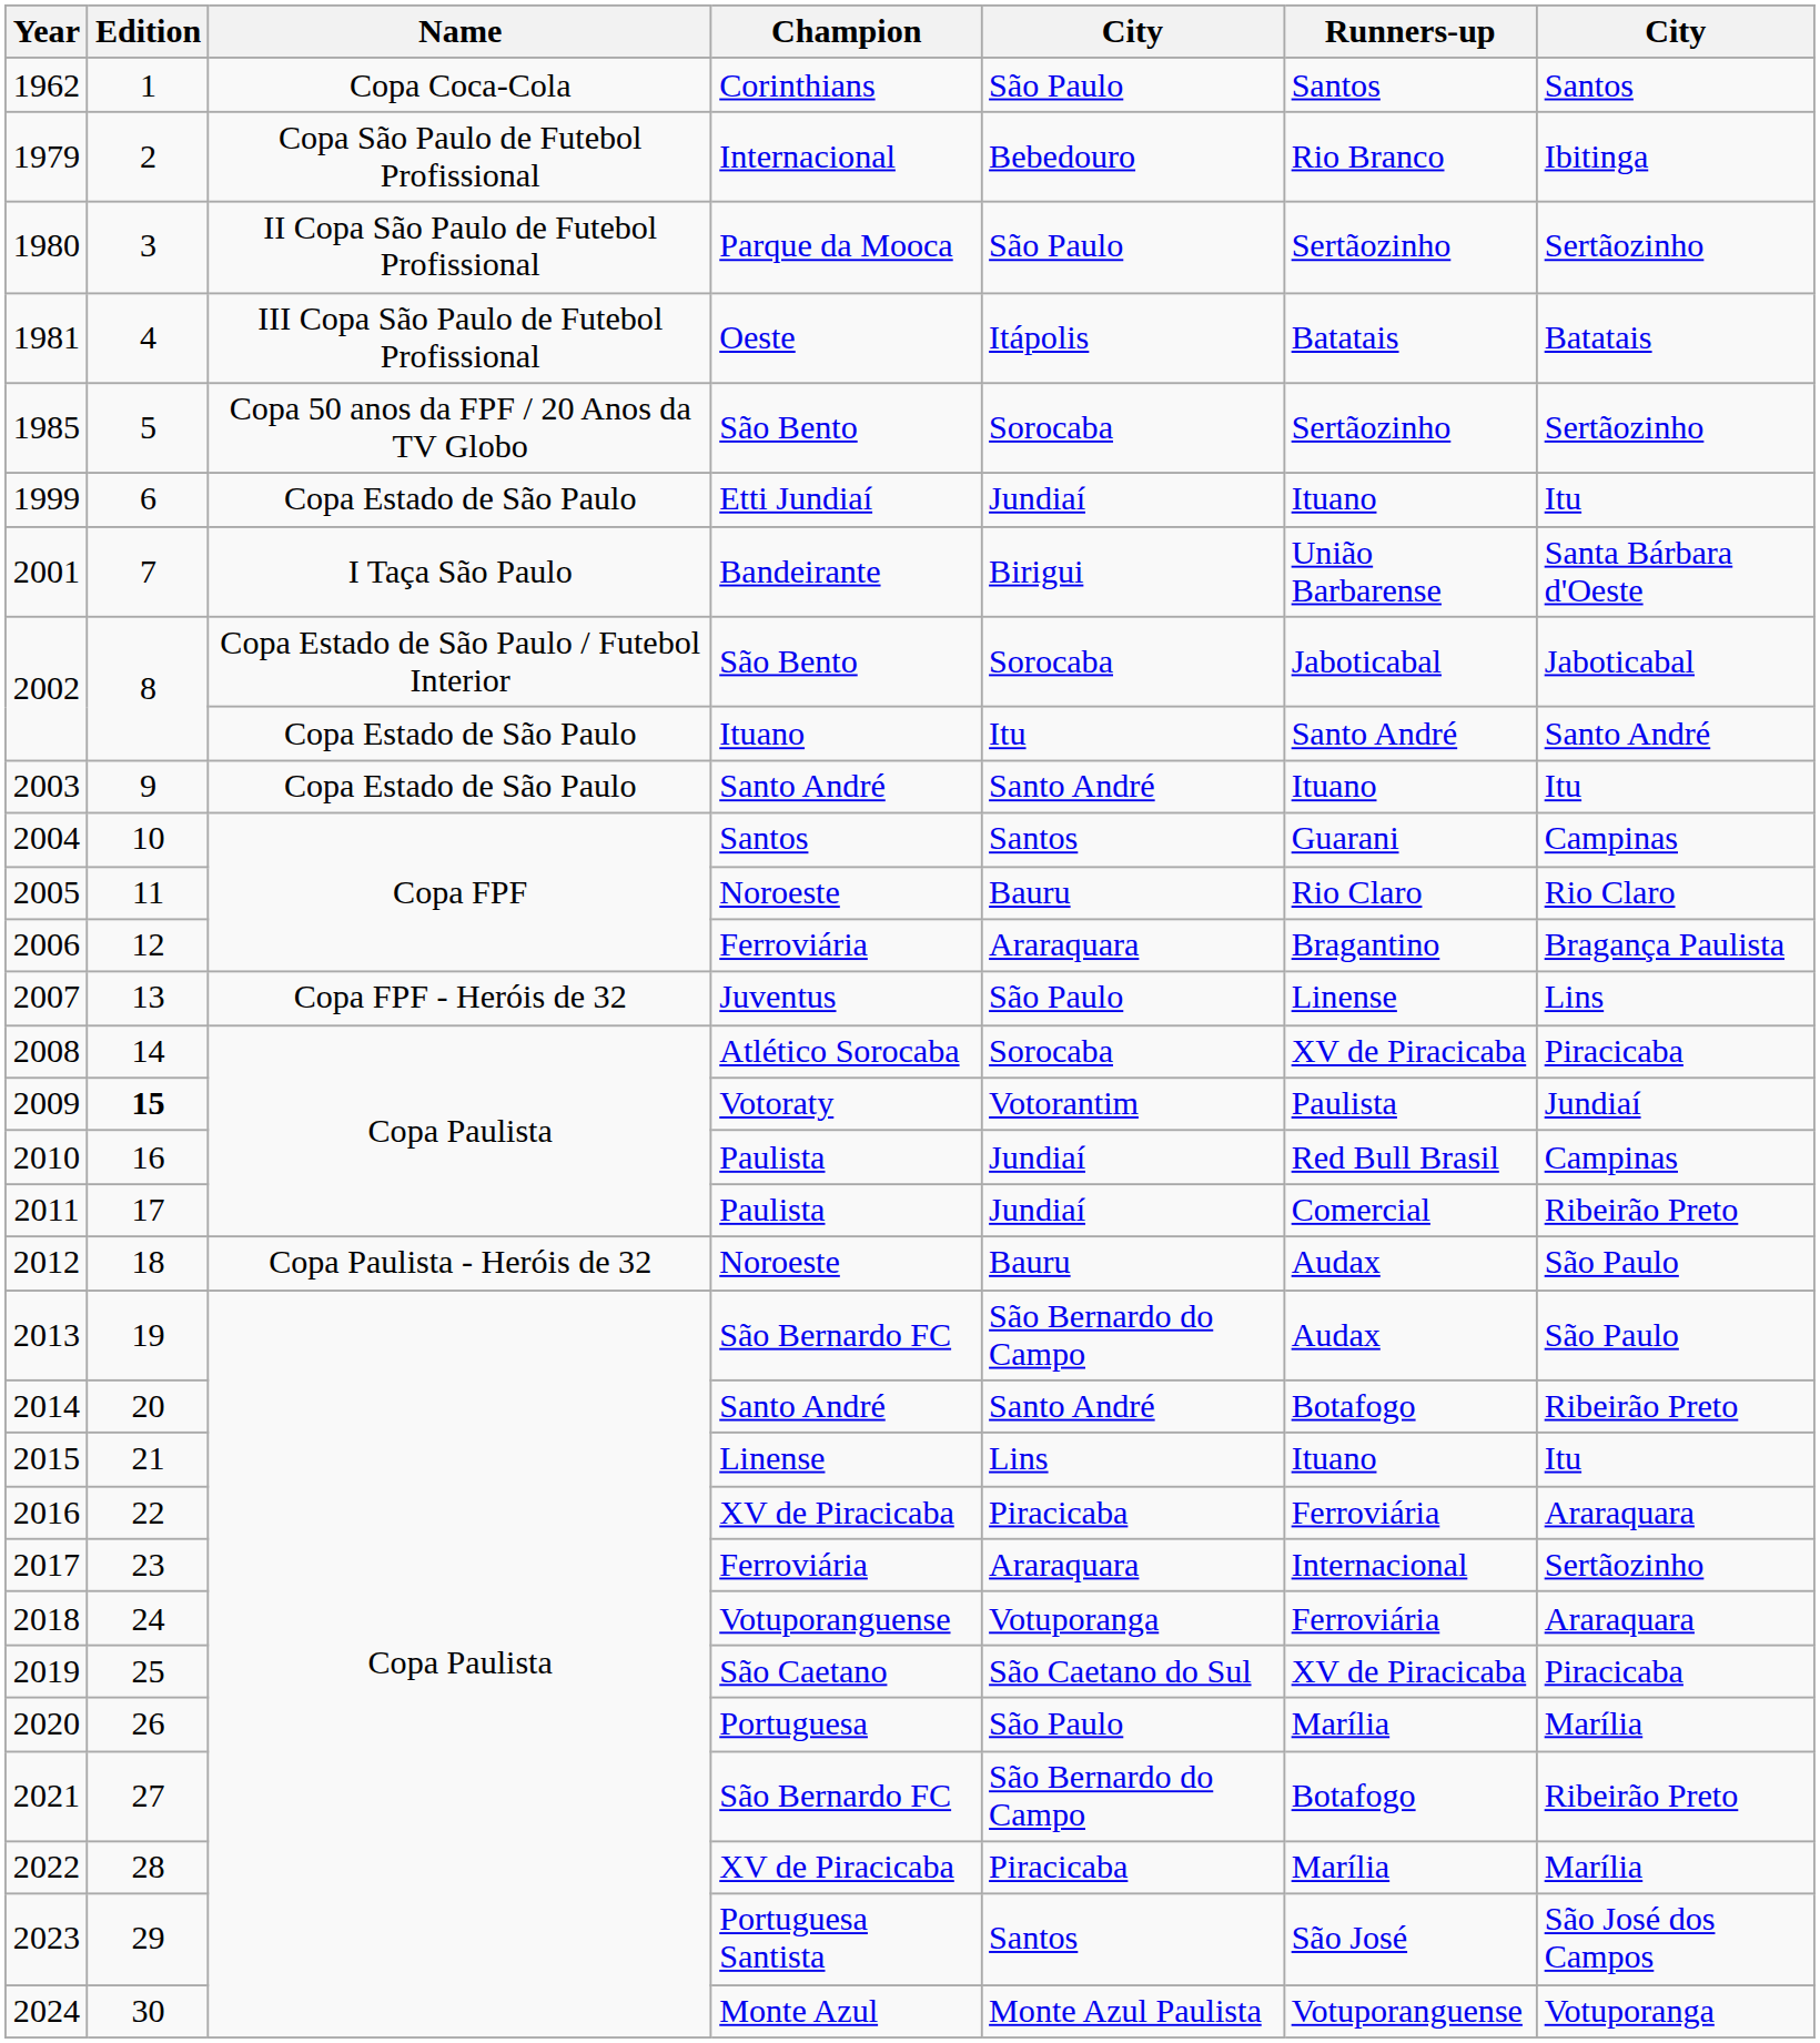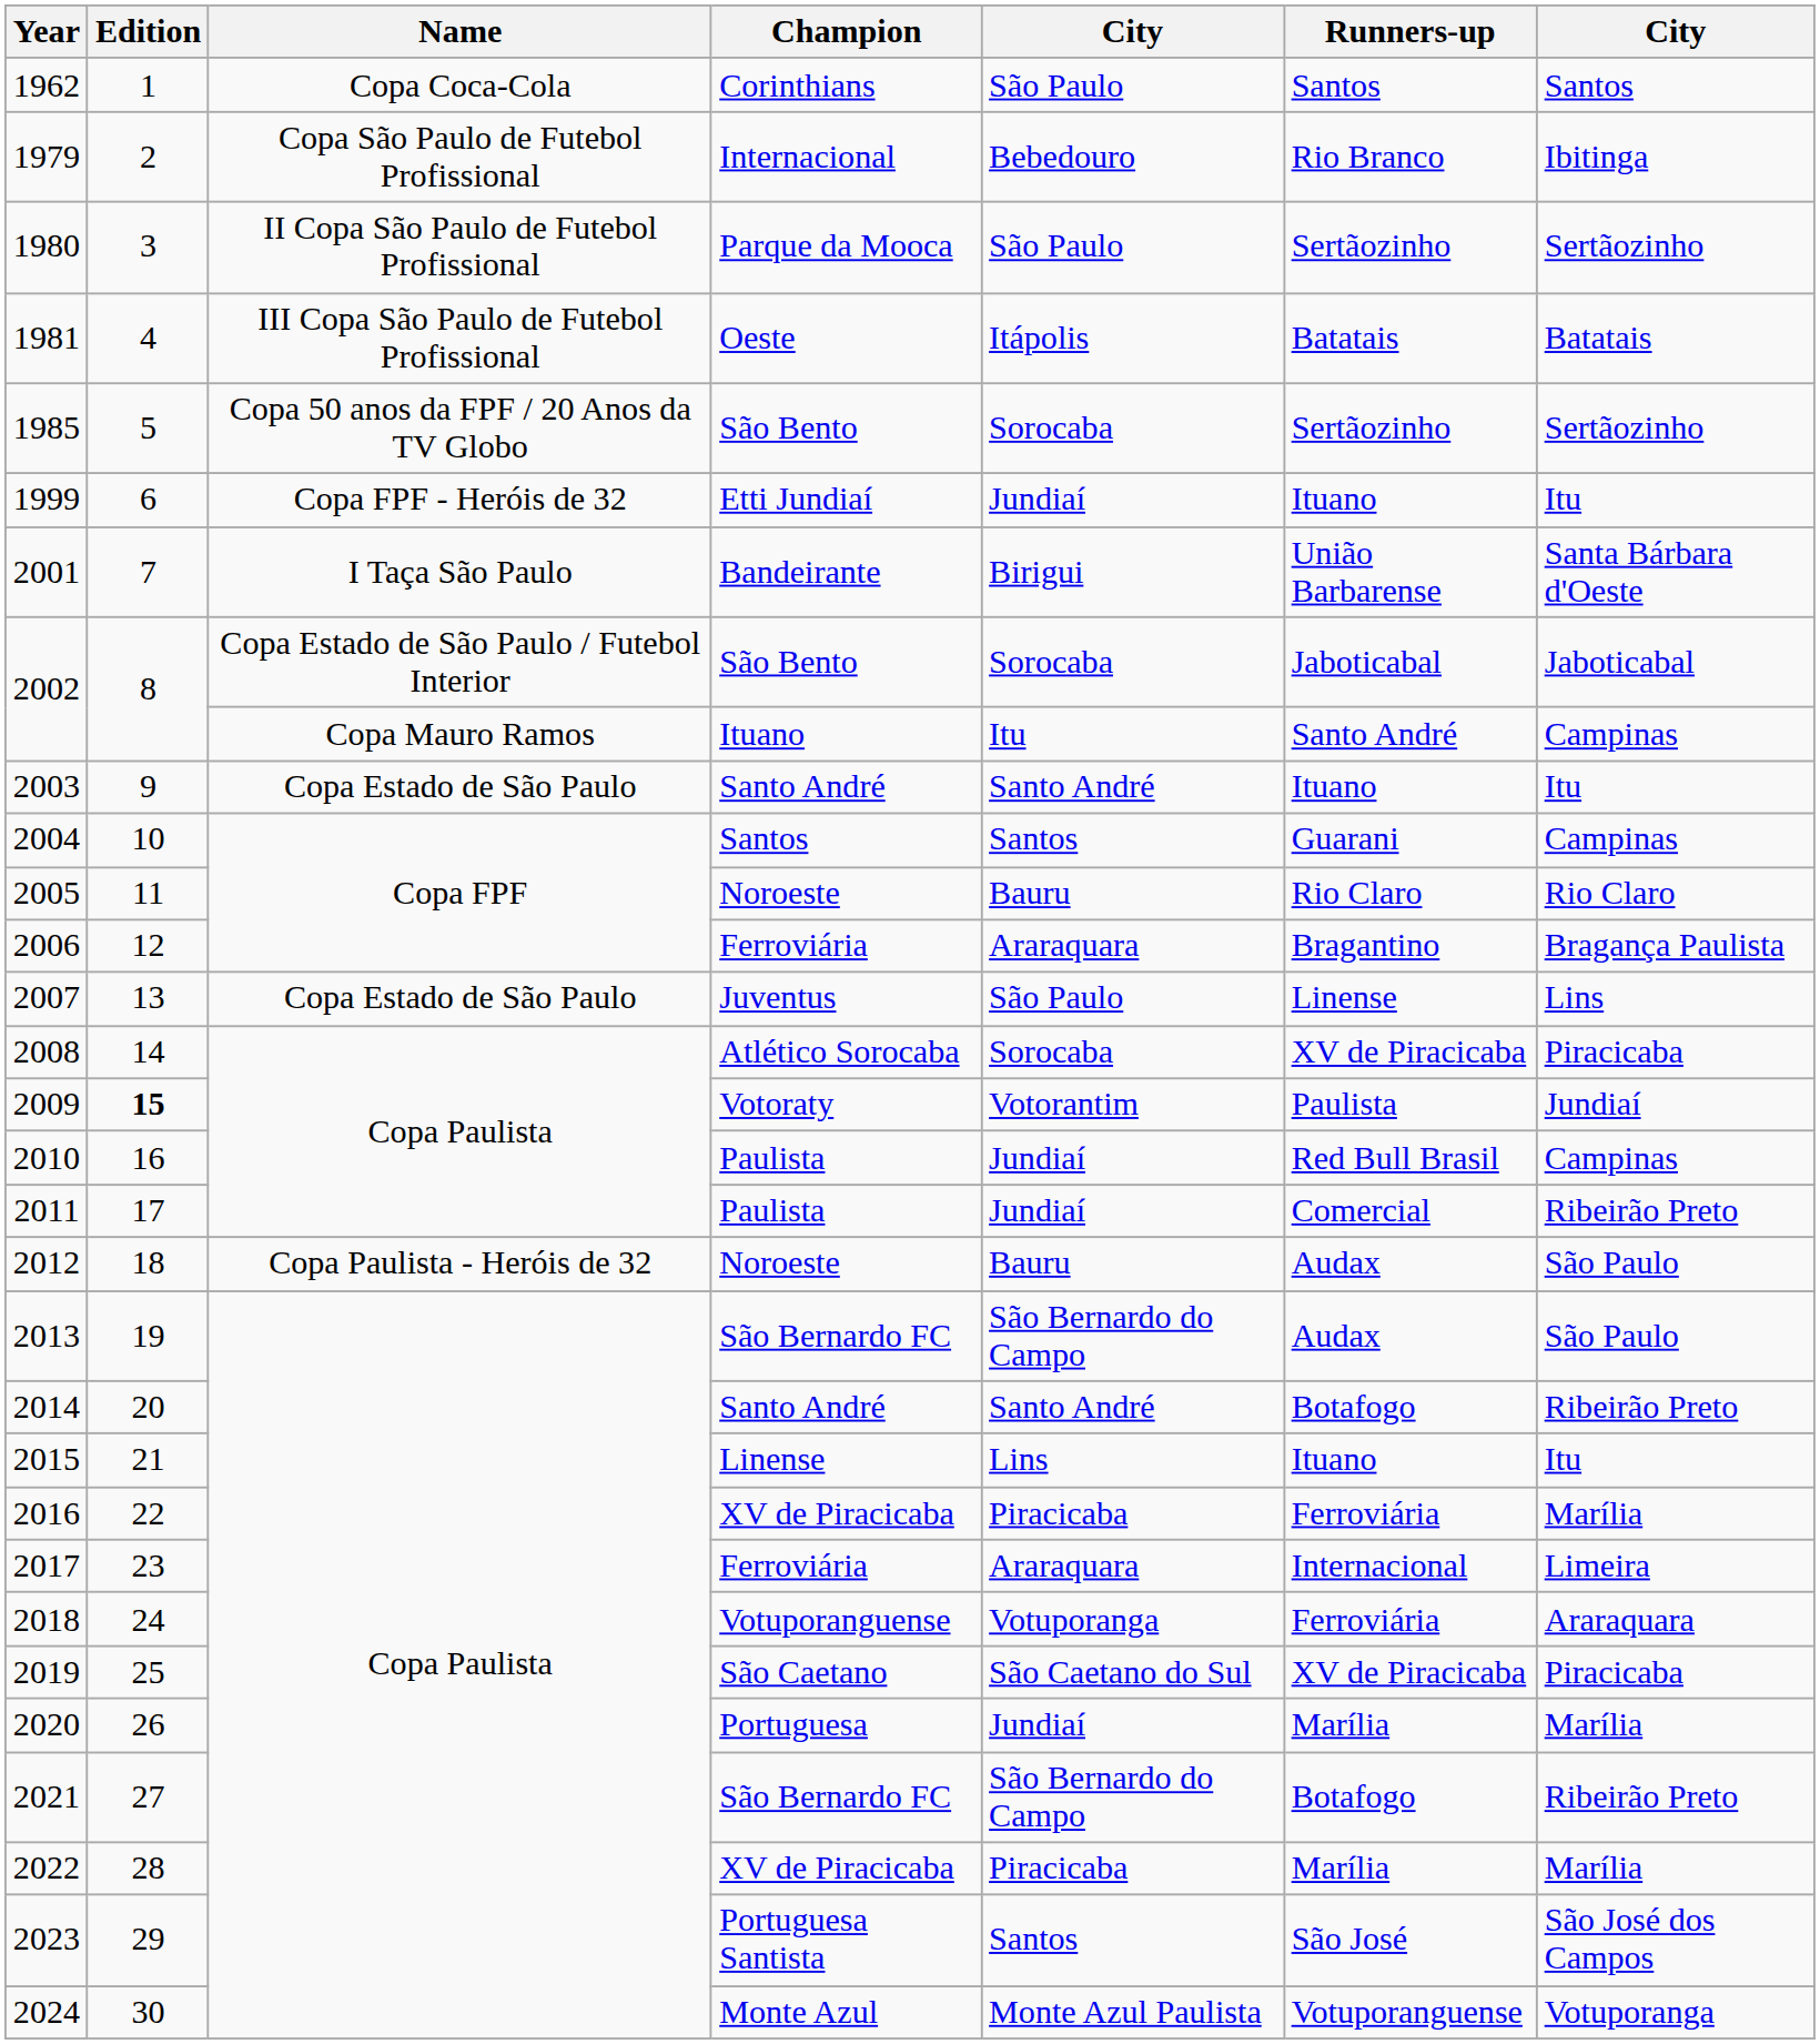 <table class="wikitable sortable">
 <tr>
 <th>Year</th>
 <th>Edition</th>
 <th>Name</th>
 <th>Champion</th>
 <th>City</th>
 <th>Runners-up</th>
 <th>City</th>
 </tr>
 <tr>
 <td align=center>1962</td>
 <td align=center>1</td>
 <td align=center>Copa Coca-Cola</td>
 <td><a href='#'>Corinthians</a></td>
 <td><a href='#'>São Paulo</a></td>
 <td><a href='#'>Santos</a></td>
 <td><a href='#'>Santos</a></td>
 </tr>
 <tr>
 <td align=center>1979</td>
 <td align=center>2</td>
 <td align=center>Copa São Paulo de Futebol Profissional</td>
 <td><a href='#'>Internacional</a></td>
 <td><a href='#'>Bebedouro</a></td>
 <td><a href='#'>Rio Branco</a></td>
 <td><a href='#'>Ibitinga</a></td>
 </tr>
 <tr>
 <td align=center>1980</td>
 <td align=center>3</td>
 <td align=center>II Copa São Paulo de Futebol Profissional</td>
 <td><a href='#'>Parque da Mooca</a></td>
 <td><a href='#'>São Paulo</a></td>
 <td><a href='#'>Sertãozinho</a></td>
 <td><a href='#'>Sertãozinho</a></td>
 </tr>
 <tr>
 <td align=center>1981</td>
 <td align=center>4</td>
 <td align=center>III Copa São Paulo de Futebol Profissional</td>
 <td><a href='#'>Oeste</a></td>
 <td><a href='#'>Itápolis</a></td>
 <td><a href='#'>Batatais</a></td>
 <td><a href='#'>Batatais</a></td>
 </tr>
 <tr>
 <td align=center>1985</td>
 <td align=center>5</td>
 <td align=center>Copa 50 anos da FPF / 20 Anos da TV Globo</td>
 <td><a href='#'>São Bento</a></td>
 <td><a href='#'>Sorocaba</a></td>
 <td><a href='#'>Sertãozinho</a></td>
 <td><a href='#'>Sertãozinho</a></td>
 </tr>
 <tr>
 <td align=center>1999</td>
 <td align=center>6</td>
-<td align=center>Copa Estado de São Paulo</td>
+<td align=center>Copa FPF - Heróis de 32</td>
 <td><a href='#'>Etti Jundiaí</a></td>
 <td><a href='#'>Jundiaí</a></td>
 <td><a href='#'>Ituano</a></td>
 <td><a href='#'>Itu</a></td>
 </tr>
 <tr>
 <td align=center>2001</td>
 <td align=center>7</td>
 <td align=center>I Taça São Paulo</td>
 <td><a href='#'>Bandeirante</a></td>
 <td><a href='#'>Birigui</a></td>
 <td><a href='#'>União Barbarense</a></td>
 <td><a href='#'>Santa Bárbara d'Oeste</a></td>
 </tr>
 <tr>
 <td rowspan=2 align=center>2002</td>
 <td rowspan=2 align=center>8</td>
 <td align=center>Copa Estado de São Paulo / Futebol Interior</td>
 <td><a href='#'>São Bento</a></td>
 <td><a href='#'>Sorocaba</a></td>
 <td><a href='#'>Jaboticabal</a></td>
 <td><a href='#'>Jaboticabal</a></td>
 </tr>
 <tr>
-<td align=center>Copa Estado de São Paulo</td>
+<td align=center>Copa Mauro Ramos</td>
 <td><a href='#'>Ituano</a></td>
 <td><a href='#'>Itu</a></td>
 <td><a href='#'>Santo André</a></td>
-<td><a href='#'>Santo André</a></td>
+<td><a href='#'>Campinas</a></td>
 </tr>
 <tr>
 <td align=center>2003</td>
 <td align=center>9</td>
 <td align=center>Copa Estado de São Paulo</td>
 <td><a href='#'>Santo André</a></td>
 <td><a href='#'>Santo André</a></td>
 <td><a href='#'>Ituano</a></td>
 <td><a href='#'>Itu</a></td>
 </tr>
 <tr>
 <td align=center>2004</td>
 <td align=center>10</td>
 <td align=center rowspan=3>Copa FPF</td>
 <td><a href='#'>Santos</a></td>
 <td><a href='#'>Santos</a></td>
 <td><a href='#'>Guarani</a></td>
 <td><a href='#'>Campinas</a></td>
 </tr>
 <tr>
 <td align=center>2005</td>
 <td align=center>11</td>
 <td><a href='#'>Noroeste</a></td>
 <td><a href='#'>Bauru</a></td>
 <td><a href='#'>Rio Claro</a></td>
 <td><a href='#'>Rio Claro</a></td>
 </tr>
 <tr>
 <td align=center>2006</td>
 <td align=center>12</td>
 <td><a href='#'>Ferroviária</a></td>
 <td><a href='#'>Araraquara</a></td>
 <td><a href='#'>Bragantino</a></td>
 <td><a href='#'>Bragança Paulista</a></td>
 </tr>
 <tr>
 <td align=center>2007</td>
 <td align=center>13</td>
-<td align=center>Copa FPF - Heróis de 32</td>
+<td align=center>Copa Estado de São Paulo</td>
 <td><a href='#'>Juventus</a></td>
 <td><a href='#'>São Paulo</a></td>
 <td><a href='#'>Linense</a></td>
 <td><a href='#'>Lins</a></td>
 </tr>
 <tr>
 <td align=center>2008</td>
 <td align=center>14</td>
 <td align=center rowspan=4>Copa Paulista</td>
 <td><a href='#'>Atlético Sorocaba</a></td>
 <td><a href='#'>Sorocaba</a></td>
 <td><a href='#'>XV de Piracicaba</a></td>
 <td><a href='#'>Piracicaba</a></td>
 </tr>
 <tr>
 <td align=center>2009</td>
 <td align=center><strong>15</strong></td>
 <td><a href='#'>Votoraty</a></td>
 <td><a href='#'>Votorantim</a></td>
 <td><a href='#'>Paulista</a></td>
 <td><a href='#'>Jundiaí</a></td>
 </tr>
 <tr>
 <td align=center>2010</td>
 <td align=center>16</td>
 <td><a href='#'>Paulista</a></td>
 <td><a href='#'>Jundiaí</a></td>
 <td><a href='#'>Red Bull Brasil</a></td>
 <td><a href='#'>Campinas</a></td>
 </tr>
 <tr>
 <td align=center>2011</td>
 <td align=center>17</td>
 <td><a href='#'>Paulista</a></td>
 <td><a href='#'>Jundiaí</a></td>
 <td><a href='#'>Comercial</a></td>
 <td><a href='#'>Ribeirão Preto</a></td>
 </tr>
 <tr>
 <td align=center>2012</td>
 <td align=center>18</td>
 <td align=center>Copa Paulista - Heróis de 32</td>
 <td><a href='#'>Noroeste</a></td>
 <td><a href='#'>Bauru</a></td>
 <td><a href='#'>Audax</a></td>
 <td><a href='#'>São Paulo</a></td>
 </tr>
 <tr>
 <td align=center>2013</td>
 <td align=center>19</td>
 <td align=center rowspan=12>Copa Paulista</td>
 <td><a href='#'>São Bernardo FC</a></td>
 <td><a href='#'>São Bernardo do Campo</a></td>
 <td><a href='#'>Audax</a></td>
 <td><a href='#'>São Paulo</a></td>
 </tr>
 <tr>
 <td align=center>2014</td>
 <td align=center>20</td>
 <td><a href='#'>Santo André</a></td>
 <td><a href='#'>Santo André</a></td>
 <td><a href='#'>Botafogo</a></td>
 <td><a href='#'>Ribeirão Preto</a></td>
 </tr>
 <tr>
 <td align=center>2015</td>
 <td align=center>21</td>
 <td><a href='#'>Linense</a></td>
 <td><a href='#'>Lins</a></td>
 <td><a href='#'>Ituano</a></td>
 <td><a href='#'>Itu</a></td>
 </tr>
 <tr>
 <td align=center>2016</td>
 <td align=center>22</td>
 <td><a href='#'>XV de Piracicaba</a></td>
 <td><a href='#'>Piracicaba</a></td>
 <td><a href='#'>Ferroviária</a></td>
-<td><a href='#'>Araraquara</a></td>
+<td><a href='#'>Marília</a></td>
 </tr>
 <tr>
 <td align=center>2017</td>
 <td align=center>23</td>
 <td><a href='#'>Ferroviária</a></td>
 <td><a href='#'>Araraquara</a></td>
 <td><a href='#'>Internacional</a></td>
-<td><a href='#'>Sertãozinho</a></td>
+<td><a href='#'>Limeira</a></td>
 </tr>
 <tr>
 <td align=center>2018</td>
 <td align=center>24</td>
 <td><a href='#'>Votuporanguense</a></td>
 <td><a href='#'>Votuporanga</a></td>
 <td><a href='#'>Ferroviária</a></td>
 <td><a href='#'>Araraquara</a></td>
 </tr>
 <tr>
 <td align=center>2019</td>
 <td align=center>25</td>
 <td><a href='#'>São Caetano</a></td>
 <td><a href='#'>São Caetano do Sul</a></td>
 <td><a href='#'>XV de Piracicaba</a></td>
 <td><a href='#'>Piracicaba</a></td>
 </tr>
 <tr>
 <td align=center>2020</td>
 <td align=center>26</td>
 <td><a href='#'>Portuguesa</a></td>
-<td><a href='#'>São Paulo</a></td>
+<td><a href='#'>Jundiaí</a></td>
 <td><a href='#'>Marília</a></td>
 <td><a href='#'>Marília</a></td>
 </tr>
 <tr>
 <td align=center>2021</td>
 <td align=center>27</td>
 <td><a href='#'>São Bernardo FC</a></td>
 <td><a href='#'>São Bernardo do Campo</a></td>
 <td><a href='#'>Botafogo</a></td>
 <td><a href='#'>Ribeirão Preto</a></td>
 </tr>
 <tr>
 <td align=center>2022</td>
 <td align=center>28</td>
 <td><a href='#'>XV de Piracicaba</a></td>
 <td><a href='#'>Piracicaba</a></td>
 <td><a href='#'>Marília</a></td>
 <td><a href='#'>Marília</a></td>
 </tr>
 <tr>
 <td align=center>2023</td>
 <td align=center>29</td>
 <td><a href='#'>Portuguesa Santista</a></td>
 <td><a href='#'>Santos</a></td>
 <td><a href='#'>São José</a></td>
 <td><a href='#'>São José dos Campos</a></td>
 </tr>
 <tr>
 <td align=center>2024</td>
 <td align=center>30</td>
 <td><a href='#'>Monte Azul</a></td>
 <td><a href='#'>Monte Azul Paulista</a></td>
 <td><a href='#'>Votuporanguense</a></td>
 <td><a href='#'>Votuporanga</a></td>
 </tr>
 </table>
